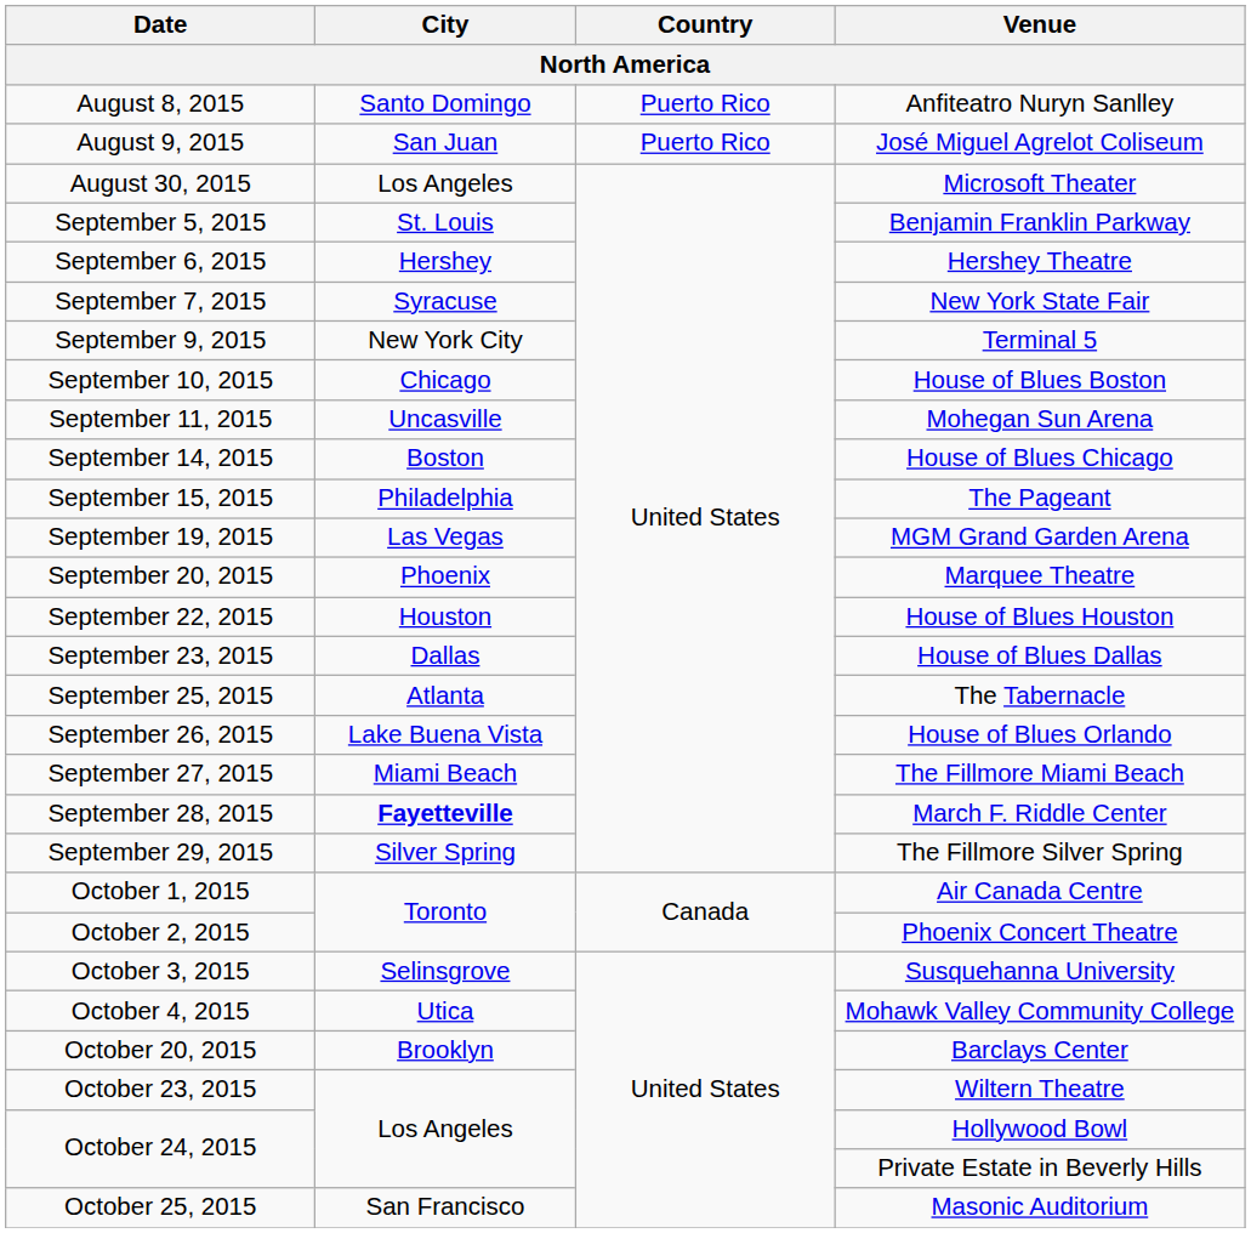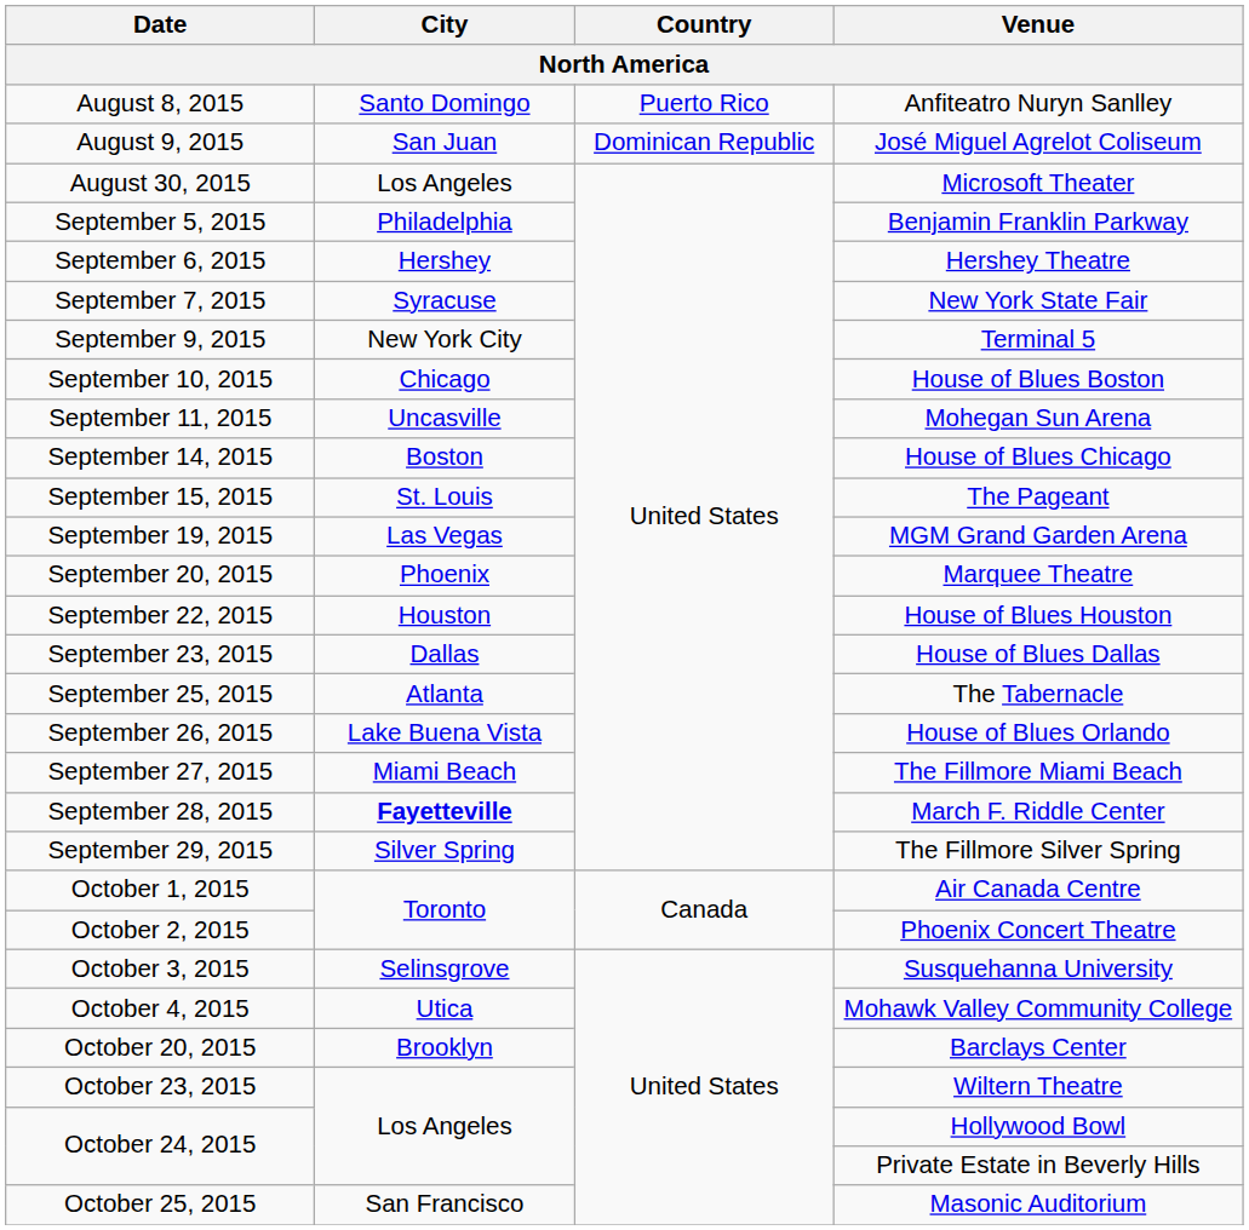 <table class="wikitable" style="text-align:center;">
 <tr>
 <th scope="col" style="width:12em;">Date</th>
 <th scope="col" style="width:10em;">City</th>
 <th scope="col" style="width:10em;">Country</th>
 <th scope="col" style="width:16em;">Venue</th>
 </tr>
 <tr>
 <th colspan="7">North America</th>
 </tr>
 <tr>
 <td>August 8, 2015</td>
 <td><a href='#'>Santo Domingo</a></td>
 <td><a href='#'>Puerto Rico</a></td>
 <td>Anfiteatro Nuryn Sanlley</td>
 </tr>
 <tr>
 <td>August 9, 2015</td>
 <td><a href='#'>San Juan</a></td>
-<td><a href='#'>Puerto Rico</a></td>
+<td><a href='#'>Dominican Republic</a></td>
 <td><a href='#'>José Miguel Agrelot Coliseum</a></td>
 </tr>
 <tr>
 <td>August 30, 2015</td>
 <td>Los Angeles</td>
 <td rowspan="18">United States</td>
 <td><a href='#'>Microsoft Theater</a></td>
 </tr>
 <tr>
 <td>September 5, 2015</td>
-<td><a href='#'>St. Louis</a></td>
+<td><a href='#'>Philadelphia</a></td>
 <td><a href='#'>Benjamin Franklin Parkway</a></td>
 </tr>
 <tr>
 <td>September 6, 2015</td>
 <td><a href='#'>Hershey</a></td>
 <td><a href='#'>Hershey Theatre</a></td>
 </tr>
 <tr>
 <td>September 7, 2015</td>
 <td><a href='#'>Syracuse</a></td>
 <td><a href='#'>New York State Fair</a></td>
 </tr>
 <tr>
 <td>September 9, 2015</td>
 <td>New York City</td>
 <td><a href='#'>Terminal 5</a></td>
 </tr>
 <tr>
 <td>September 10, 2015</td>
 <td><a href='#'>Chicago</a></td>
 <td><a href='#'>House of Blues Boston</a></td>
 </tr>
 <tr>
 <td>September 11, 2015</td>
 <td><a href='#'>Uncasville</a></td>
 <td><a href='#'>Mohegan Sun Arena</a></td>
 </tr>
 <tr>
 <td>September 14, 2015</td>
 <td><a href='#'>Boston</a></td>
 <td><a href='#'>House of Blues Chicago</a></td>
 </tr>
 <tr>
 <td>September 15, 2015</td>
-<td><a href='#'>Philadelphia</a></td>
+<td><a href='#'>St. Louis</a></td>
 <td><a href='#'>The Pageant</a></td>
 </tr>
 <tr>
 <td>September 19, 2015</td>
 <td><a href='#'>Las Vegas</a></td>
 <td><a href='#'>MGM Grand Garden Arena</a></td>
 </tr>
 <tr>
 <td>September 20, 2015</td>
 <td><a href='#'>Phoenix</a></td>
 <td><a href='#'>Marquee Theatre</a></td>
 </tr>
 <tr>
 <td>September 22, 2015</td>
 <td><a href='#'>Houston</a></td>
 <td><a href='#'>House of Blues Houston</a></td>
 </tr>
 <tr>
 <td>September 23, 2015</td>
 <td><a href='#'>Dallas</a></td>
 <td><a href='#'>House of Blues Dallas</a></td>
 </tr>
 <tr>
 <td>September 25, 2015</td>
 <td><a href='#'>Atlanta</a></td>
 <td>The <a href='#'>Tabernacle</a></td>
 </tr>
 <tr>
 <td>September 26, 2015</td>
 <td><a href='#'>Lake Buena Vista</a></td>
 <td><a href='#'>House of Blues Orlando</a></td>
 </tr>
 <tr>
 <td>September 27, 2015</td>
 <td><a href='#'>Miami Beach</a></td>
 <td><a href='#'>The Fillmore Miami Beach</a></td>
 </tr>
 <tr>
 <td>September 28, 2015</td>
 <td><strong><a href='#'>Fayetteville</a></strong></td>
 <td><a href='#'>March F. Riddle Center</a></td>
 </tr>
 <tr>
 <td>September 29, 2015</td>
 <td><a href='#'>Silver Spring</a></td>
 <td>The Fillmore Silver Spring</td>
 </tr>
 <tr>
 <td>October 1, 2015 </td>
 <td rowspan="2"><a href='#'>Toronto</a></td>
 <td rowspan="2">Canada</td>
 <td><a href='#'>Air Canada Centre</a></td>
 </tr>
 <tr>
 <td>October 2, 2015</td>
 <td><a href='#'>Phoenix Concert Theatre</a></td>
 </tr>
 <tr>
 <td>October 3, 2015</td>
 <td><a href='#'>Selinsgrove</a></td>
 <td rowspan="7">United States</td>
 <td><a href='#'>Susquehanna University</a></td>
 </tr>
 <tr>
 <td>October 4, 2015</td>
 <td><a href='#'>Utica</a></td>
 <td><a href='#'>Mohawk Valley Community College</a></td>
 </tr>
 <tr>
 <td>October 20, 2015 </td>
 <td><a href='#'>Brooklyn</a></td>
 <td><a href='#'>Barclays Center</a></td>
 </tr>
 <tr>
 <td>October 23, 2015</td>
 <td rowspan="3">Los Angeles</td>
 <td><a href='#'>Wiltern Theatre</a></td>
 </tr>
 <tr>
 <td rowspan="2">October 24, 2015  </td>
 <td><a href='#'>Hollywood Bowl</a></td>
 </tr>
 <tr>
 <td>Private Estate in Beverly Hills</td>
 </tr>
 <tr>
 <td>October 25, 2015</td>
 <td>San Francisco</td>
 <td><a href='#'>Masonic Auditorium</a></td>
 </tr>
 </table>
